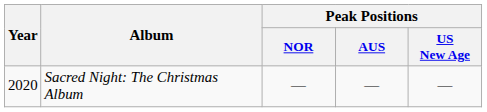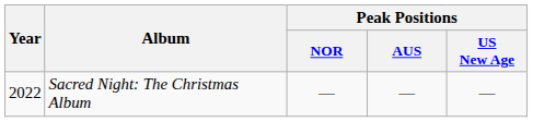 <table class="wikitable">
 <tr>
 <th align="center" rowspan="2" width="10">Year</th>
 <th align="center" rowspan="2" width="230">Album</th>
 <th align="center" colspan="3" width="60">Peak Positions</th>
 </tr>
 <tr>
 <th scope="col" style="width:5em;font-size:90%;"><a href='#'>NOR</a><br></th>
 <th scope="col" style="width:5em;font-size:90%;"><a href='#'>AUS</a><br></th>
 <th scope="col" style="width:5em;font-size:90%;"><a href='#'>US<br>New Age</a><br></th>
 </tr>
 <tr>
-<td style="text-align:center;">2020</td>
+<td style="text-align:center;">2022</td>
 <td><em>Sacred Night: The Christmas Album</em></td>
 <td style="text-align:center;">—</td>
 <td style="text-align:center;">—</td>
 <td style="text-align:center;">—</td>
 </tr>
 </table>
